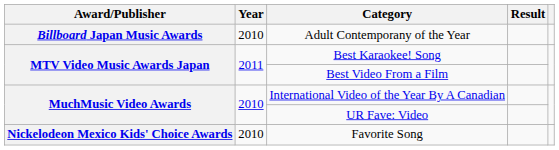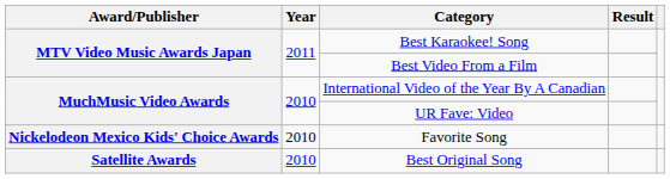 <table class="wikitable sortable plainrowheaders">
 <tr>
 <th scope="col">Award/Publisher</th>
 <th scope="col">Year</th>
 <th scope="col">Category</th>
 <th scope="col">Result</th>
 <th scope="col" class="unsortable"></th>
-</tr>
-<tr>
-<th scope="row"><a href='#'><em>Billboard</em> Japan Music Awards</a></th>
-<td align=center>2010</td>
-<td align=center>Adult Contemporany of the Year</td>
-<td></td>
-<td align=center></td>
 </tr>
 <tr>
 <th scope="row" rowspan="2"><a href='#'>MTV Video Music Awards Japan</a></th>
 <td align=center rowspan="2"><a href='#'>2011</a></td>
 <td align=center><a href='#'>Best Karaokee! Song</a></td>
 <td></td>
 <td align=center rowspan="2"></td>
 </tr>
 <tr>
 <td align=center><a href='#'>Best Video From a Film</a></td>
 <td></td>
 </tr>
 <tr>
 <th scope="row" rowspan="2"><a href='#'>MuchMusic Video Awards</a></th>
 <td align=center rowspan="2"><a href='#'>2010</a></td>
 <td align=center><a href='#'>International Video of the Year By A Canadian</a></td>
 <td></td>
 <td align=center rowspan="2"></td>
 </tr>
 <tr>
 <td align=center><a href='#'>UR Fave: Video</a></td>
 <td></td>
 </tr>
 <tr>
 <th scope="row"><a href='#'>Nickelodeon Mexico Kids' Choice Awards</a></th>
 <td align=center>2010</td>
 <td align=center>Favorite Song</td>
 <td></td>
 <td align=center></td>
 </tr>
+<tr>
+<th scope="row"><a href='#'>Satellite Awards</a></th>
+<td align=center><a href='#'>2010</a></td>
+<td align=center><a href='#'>Best Original Song</a></td>
+<td></td>
+<td align=center></td>
+</tr>
 </table>
